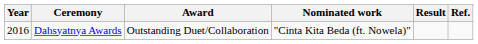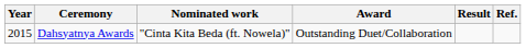 <table class="wikitable">
 <tr>
 <th>Year</th>
 <th>Ceremony</th>
+<th>Nominated work</th>
 <th>Award</th>
-<th>Nominated work</th>
 <th>Result</th>
 <th>Ref.</th>
 </tr>
 <tr>
-<td>2016</td>
+<td>2015</td>
 <td><a href='#'>Dahsyatnya Awards</a></td>
+<td>"Cinta Kita Beda (ft. Nowela)"</td>
 <td>Outstanding Duet/Collaboration</td>
-<td>"Cinta Kita Beda (ft. Nowela)"</td>
 <td></td>
 <td></td>
 </tr>
 </table>
